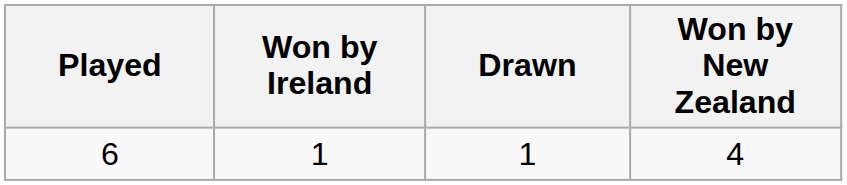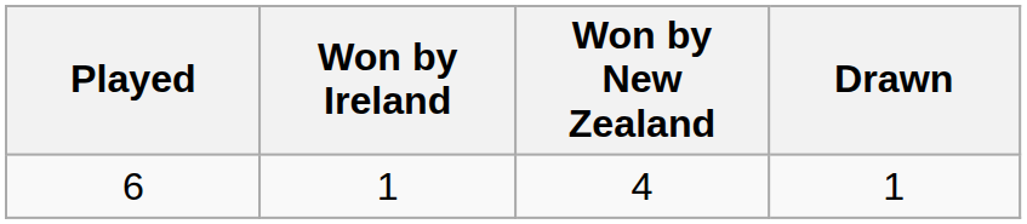 <table class="wikitable">
 <tr>
 <th width="97">Played</th>
 <th width="97">Won by<br>Ireland</th>
+<th width="97">Won by<br>New Zealand</th>
 <th width="95">Drawn</th>
-<th width="97">Won by<br>New Zealand</th>
 </tr>
 <tr>
 <td align=center>6</td>
 <td align=center>1</td>
+<td align=center>4</td>
 <td align=center>1</td>
-<td align=center>4</td>
 </tr>
 </table>
